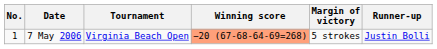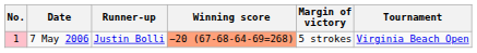 <table class="wikitable" style="font-size:95%;">
 <tr>
 <th>No.</th>
 <th>Date</th>
-<th>Tournament</th>
+<th>Runner-up</th>
 <th>Winning score</th>
 <th>Margin of<br>victory</th>
-<th>Runner-up</th>
+<th>Tournament</th>
 </tr>
 <tr>
-<td align=center>1</td>
+<td align=center style="background: pink;">1</td>
 <td align=right>7 May <a href='#'>2006</a></td>
-<td><a href='#'>Virginia Beach Open</a></td>
+<td> <a href='#'>Justin Bolli</a></td>
 <td style="background: lightsalmon;">−20 (67-68-64-69=268)</td>
 <td>5 strokes</td>
-<td> <a href='#'>Justin Bolli</a></td>
+<td><a href='#'>Virginia Beach Open</a></td>
 </tr>
 </table>
